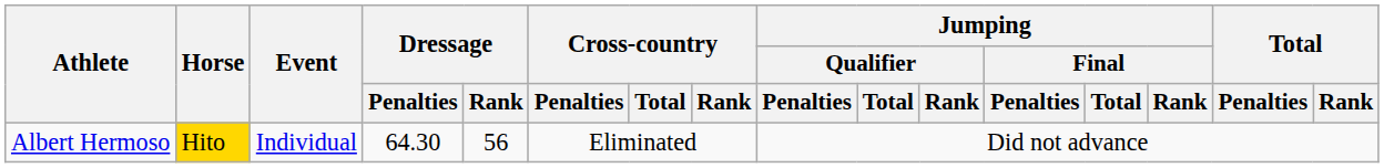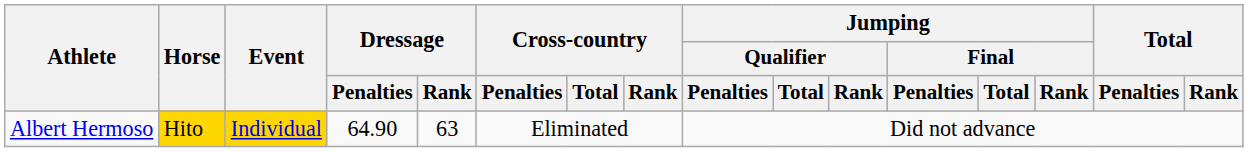 <table class=wikitable style="font-size:90%">
 <tr>
 <th rowspan="3">Athlete</th>
 <th rowspan="3">Horse</th>
 <th rowspan="3">Event</th>
 <th colspan="2" rowspan="2">Dressage</th>
 <th colspan="3" rowspan="2">Cross-country</th>
 <th colspan="6">Jumping</th>
 <th colspan="2" rowspan="2">Total</th>
 </tr>
 <tr style="font-size:95%">
 <th colspan="3">Qualifier</th>
 <th colspan="3">Final</th>
 </tr>
 <tr style="font-size:95%">
 <th>Penalties</th>
 <th>Rank</th>
 <th>Penalties</th>
 <th>Total</th>
 <th>Rank</th>
 <th>Penalties</th>
 <th>Total</th>
 <th>Rank</th>
 <th>Penalties</th>
 <th>Total</th>
 <th>Rank</th>
 <th>Penalties</th>
 <th>Rank</th>
 </tr>
 <tr align=center>
 <td align=left><a href='#'>Albert Hermoso</a></td>
 <td align=left style="background: gold;">Hito</td>
-<td align=left><a href='#'>Individual</a></td>
-<td>64.30</td>
-<td>56</td>
+<td align=left style="background: gold;"><a href='#'>Individual</a></td>
+<td>64.90</td>
+<td>63</td>
 <td colspan=3>Eliminated</td>
 <td colspan=8>Did not advance</td>
 </tr>
 </table>
